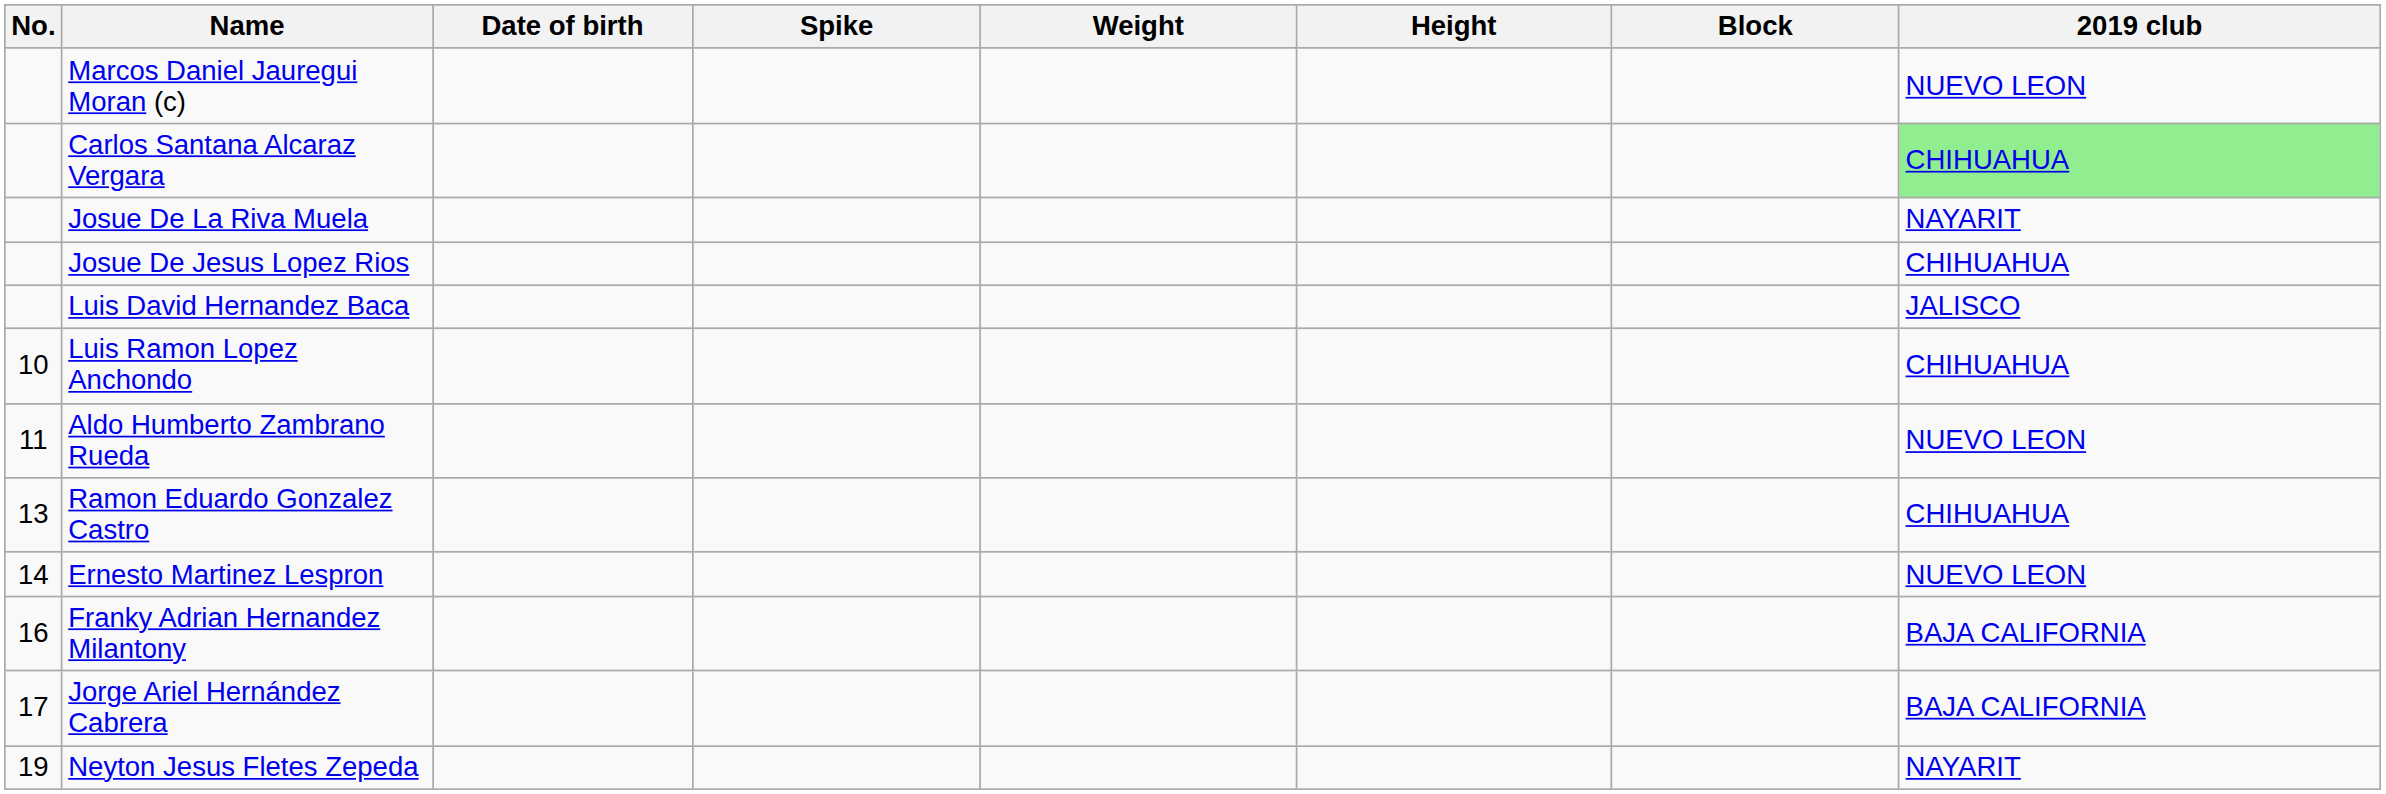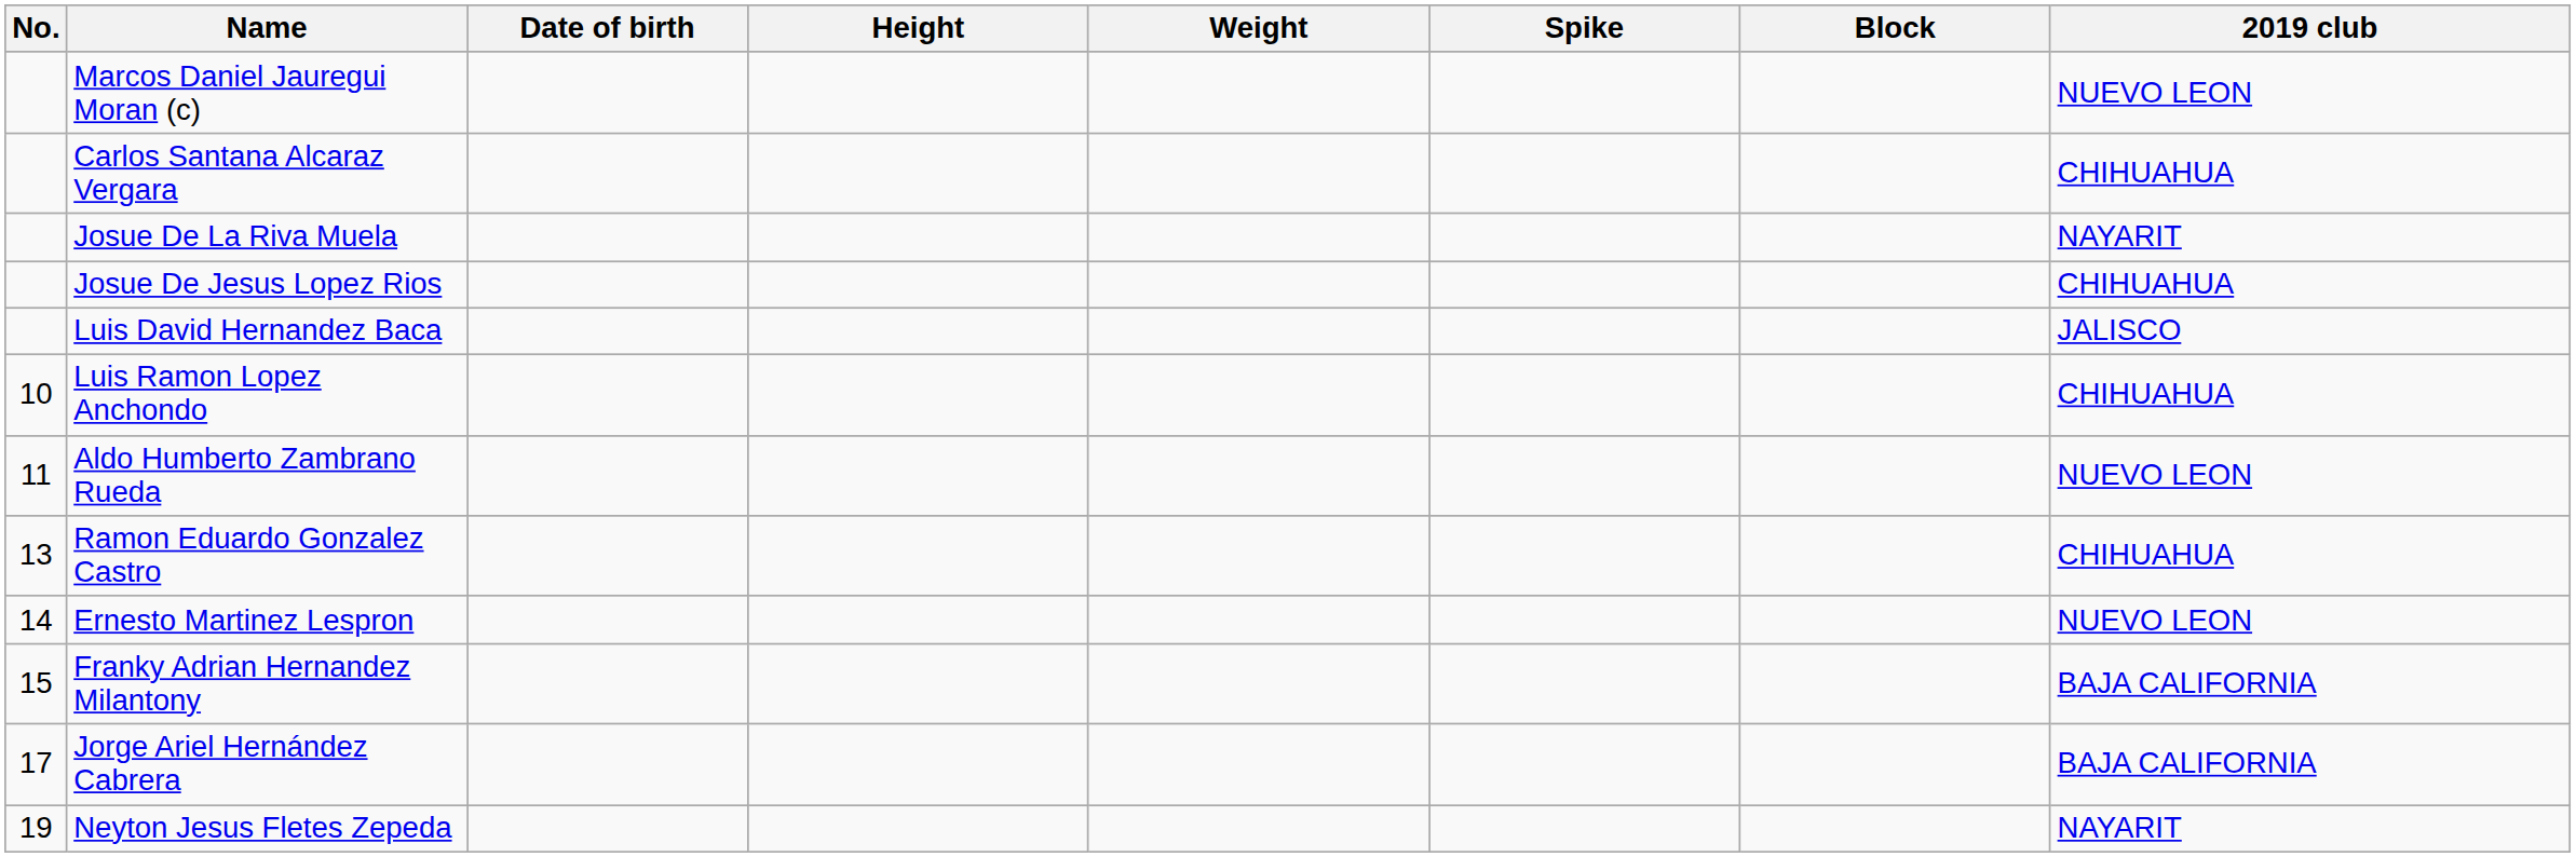 <table class="wikitable sortable" style="text-align:center;">
 <tr>
 <th>No.</th>
 <th style="width:13em">Name</th>
 <th style="width:9em">Date of birth</th>
+<th style="width:11em">Height</th>
+<th style="width:11em">Weight</th>
 <th style="width:10em">Spike</th>
-<th style="width:11em">Weight</th>
-<th style="width:11em">Height</th>
 <th style="width:10em">Block</th>
 <th style="width:17em">2019 club</th>
 </tr>
 <tr>
 <td></td>
 <td align=left><a href='#'>Marcos Daniel Jauregui Moran</a> (c)</td>
 <td align=right></td>
 <td></td>
 <td></td>
 <td></td>
 <td></td>
 <td align=left> <a href='#'>NUEVO LEON</a></td>
 </tr>
 <tr>
 <td></td>
 <td align=left><a href='#'>Carlos Santana Alcaraz Vergara</a></td>
 <td align=right></td>
 <td></td>
 <td></td>
 <td></td>
 <td></td>
-<td align=left style="background: lightgreen;"> <a href='#'>CHIHUAHUA</a></td>
+<td align=left> <a href='#'>CHIHUAHUA</a></td>
 </tr>
 <tr>
 <td></td>
 <td align=left><a href='#'>Josue De La Riva Muela</a></td>
 <td align=right></td>
 <td></td>
 <td></td>
 <td></td>
 <td></td>
 <td align=left> <a href='#'>NAYARIT</a></td>
 </tr>
 <tr>
 <td></td>
 <td align=left><a href='#'>Josue De Jesus Lopez Rios</a></td>
 <td align=right></td>
 <td></td>
 <td></td>
 <td></td>
 <td></td>
 <td align=left> <a href='#'>CHIHUAHUA</a></td>
 </tr>
 <tr>
 <td></td>
 <td align=left><a href='#'>Luis David Hernandez Baca</a></td>
 <td align=right></td>
 <td></td>
 <td></td>
 <td></td>
 <td></td>
 <td align=left> <a href='#'>JALISCO</a></td>
 </tr>
 <tr>
 <td>10</td>
 <td align=left><a href='#'>Luis Ramon Lopez Anchondo</a></td>
 <td align=right></td>
 <td></td>
 <td></td>
 <td></td>
 <td></td>
 <td align=left> <a href='#'>CHIHUAHUA</a></td>
 </tr>
 <tr>
 <td>11</td>
 <td align=left><a href='#'>Aldo Humberto Zambrano Rueda</a></td>
 <td align=right></td>
 <td></td>
 <td></td>
 <td></td>
 <td></td>
 <td align=left> <a href='#'>NUEVO LEON</a></td>
 </tr>
 <tr>
 <td>13</td>
 <td align=left><a href='#'>Ramon Eduardo Gonzalez Castro</a></td>
 <td align=right></td>
 <td></td>
 <td></td>
 <td></td>
 <td></td>
 <td align=left> <a href='#'>CHIHUAHUA</a></td>
 </tr>
 <tr>
 <td>14</td>
 <td align=left><a href='#'>Ernesto Martinez Lespron</a></td>
 <td align=right></td>
 <td></td>
 <td></td>
 <td></td>
 <td></td>
 <td align=left> <a href='#'>NUEVO LEON</a></td>
 </tr>
 <tr>
-<td>16</td>
+<td>15</td>
 <td align=left><a href='#'>Franky Adrian Hernandez Milantony</a></td>
 <td align=right></td>
 <td></td>
 <td></td>
 <td></td>
 <td></td>
 <td align=left> <a href='#'>BAJA CALIFORNIA</a></td>
 </tr>
 <tr>
 <td>17</td>
 <td align=left><a href='#'>Jorge Ariel Hernández Cabrera</a></td>
 <td align=right></td>
 <td></td>
 <td></td>
 <td></td>
 <td></td>
 <td align=left> <a href='#'>BAJA CALIFORNIA</a></td>
 </tr>
 <tr>
 <td>19</td>
 <td align=left><a href='#'>Neyton Jesus Fletes Zepeda</a></td>
 <td align=right></td>
 <td></td>
 <td></td>
 <td></td>
 <td></td>
 <td align=left> <a href='#'>NAYARIT</a></td>
 </tr>
 </table>
